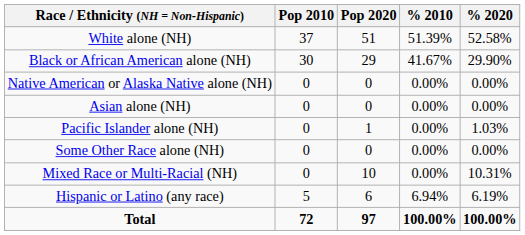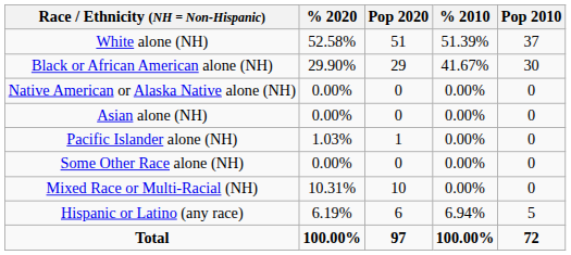 <table class="wikitable"  style="text-align:center;">
 <tr>
 <th>Race / Ethnicity <small>(<em>NH = Non-Hispanic</em>)</small></th>
-<th>Pop 2010</th>
+<th>% 2020</th>
 <th>Pop 2020</th>
 <th>% 2010</th>
-<th>% 2020</th>
+<th>Pop 2010</th>
 </tr>
 <tr>
 <td><a href='#'>White</a> alone (NH)</td>
-<td>37</td>
+<td>52.58%</td>
 <td>51</td>
 <td>51.39%</td>
-<td>52.58%</td>
+<td>37</td>
 </tr>
 <tr>
 <td><a href='#'>Black or African American</a> alone (NH)</td>
-<td>30</td>
+<td>29.90%</td>
 <td>29</td>
 <td>41.67%</td>
-<td>29.90%</td>
+<td>30</td>
 </tr>
 <tr>
 <td><a href='#'>Native American</a> or <a href='#'>Alaska Native</a> alone (NH)</td>
-<td>0</td>
+<td>0.00%</td>
 <td>0</td>
 <td>0.00%</td>
-<td>0.00%</td>
+<td>0</td>
 </tr>
 <tr>
 <td><a href='#'>Asian</a> alone (NH)</td>
-<td>0</td>
+<td>0.00%</td>
 <td>0</td>
 <td>0.00%</td>
-<td>0.00%</td>
+<td>0</td>
 </tr>
 <tr>
 <td><a href='#'>Pacific Islander</a> alone (NH)</td>
-<td>0</td>
+<td>1.03%</td>
 <td>1</td>
 <td>0.00%</td>
-<td>1.03%</td>
+<td>0</td>
 </tr>
 <tr>
 <td><a href='#'>Some Other Race</a> alone (NH)</td>
-<td>0</td>
+<td>0.00%</td>
 <td>0</td>
 <td>0.00%</td>
-<td>0.00%</td>
+<td>0</td>
 </tr>
 <tr>
 <td><a href='#'>Mixed Race or Multi-Racial</a> (NH)</td>
-<td>0</td>
+<td>10.31%</td>
 <td>10</td>
 <td>0.00%</td>
-<td>10.31%</td>
+<td>0</td>
 </tr>
 <tr>
 <td><a href='#'>Hispanic or Latino</a> (any race)</td>
-<td>5</td>
+<td>6.19%</td>
 <td>6</td>
 <td>6.94%</td>
-<td>6.19%</td>
+<td>5</td>
 </tr>
 <tr>
 <td><strong>Total</strong></td>
-<td><strong>72</strong></td>
+<td><strong>100.00%</strong></td>
 <td><strong>97</strong></td>
 <td><strong>100.00%</strong></td>
-<td><strong>100.00%</strong></td>
+<td><strong>72</strong></td>
 </tr>
 </table>
